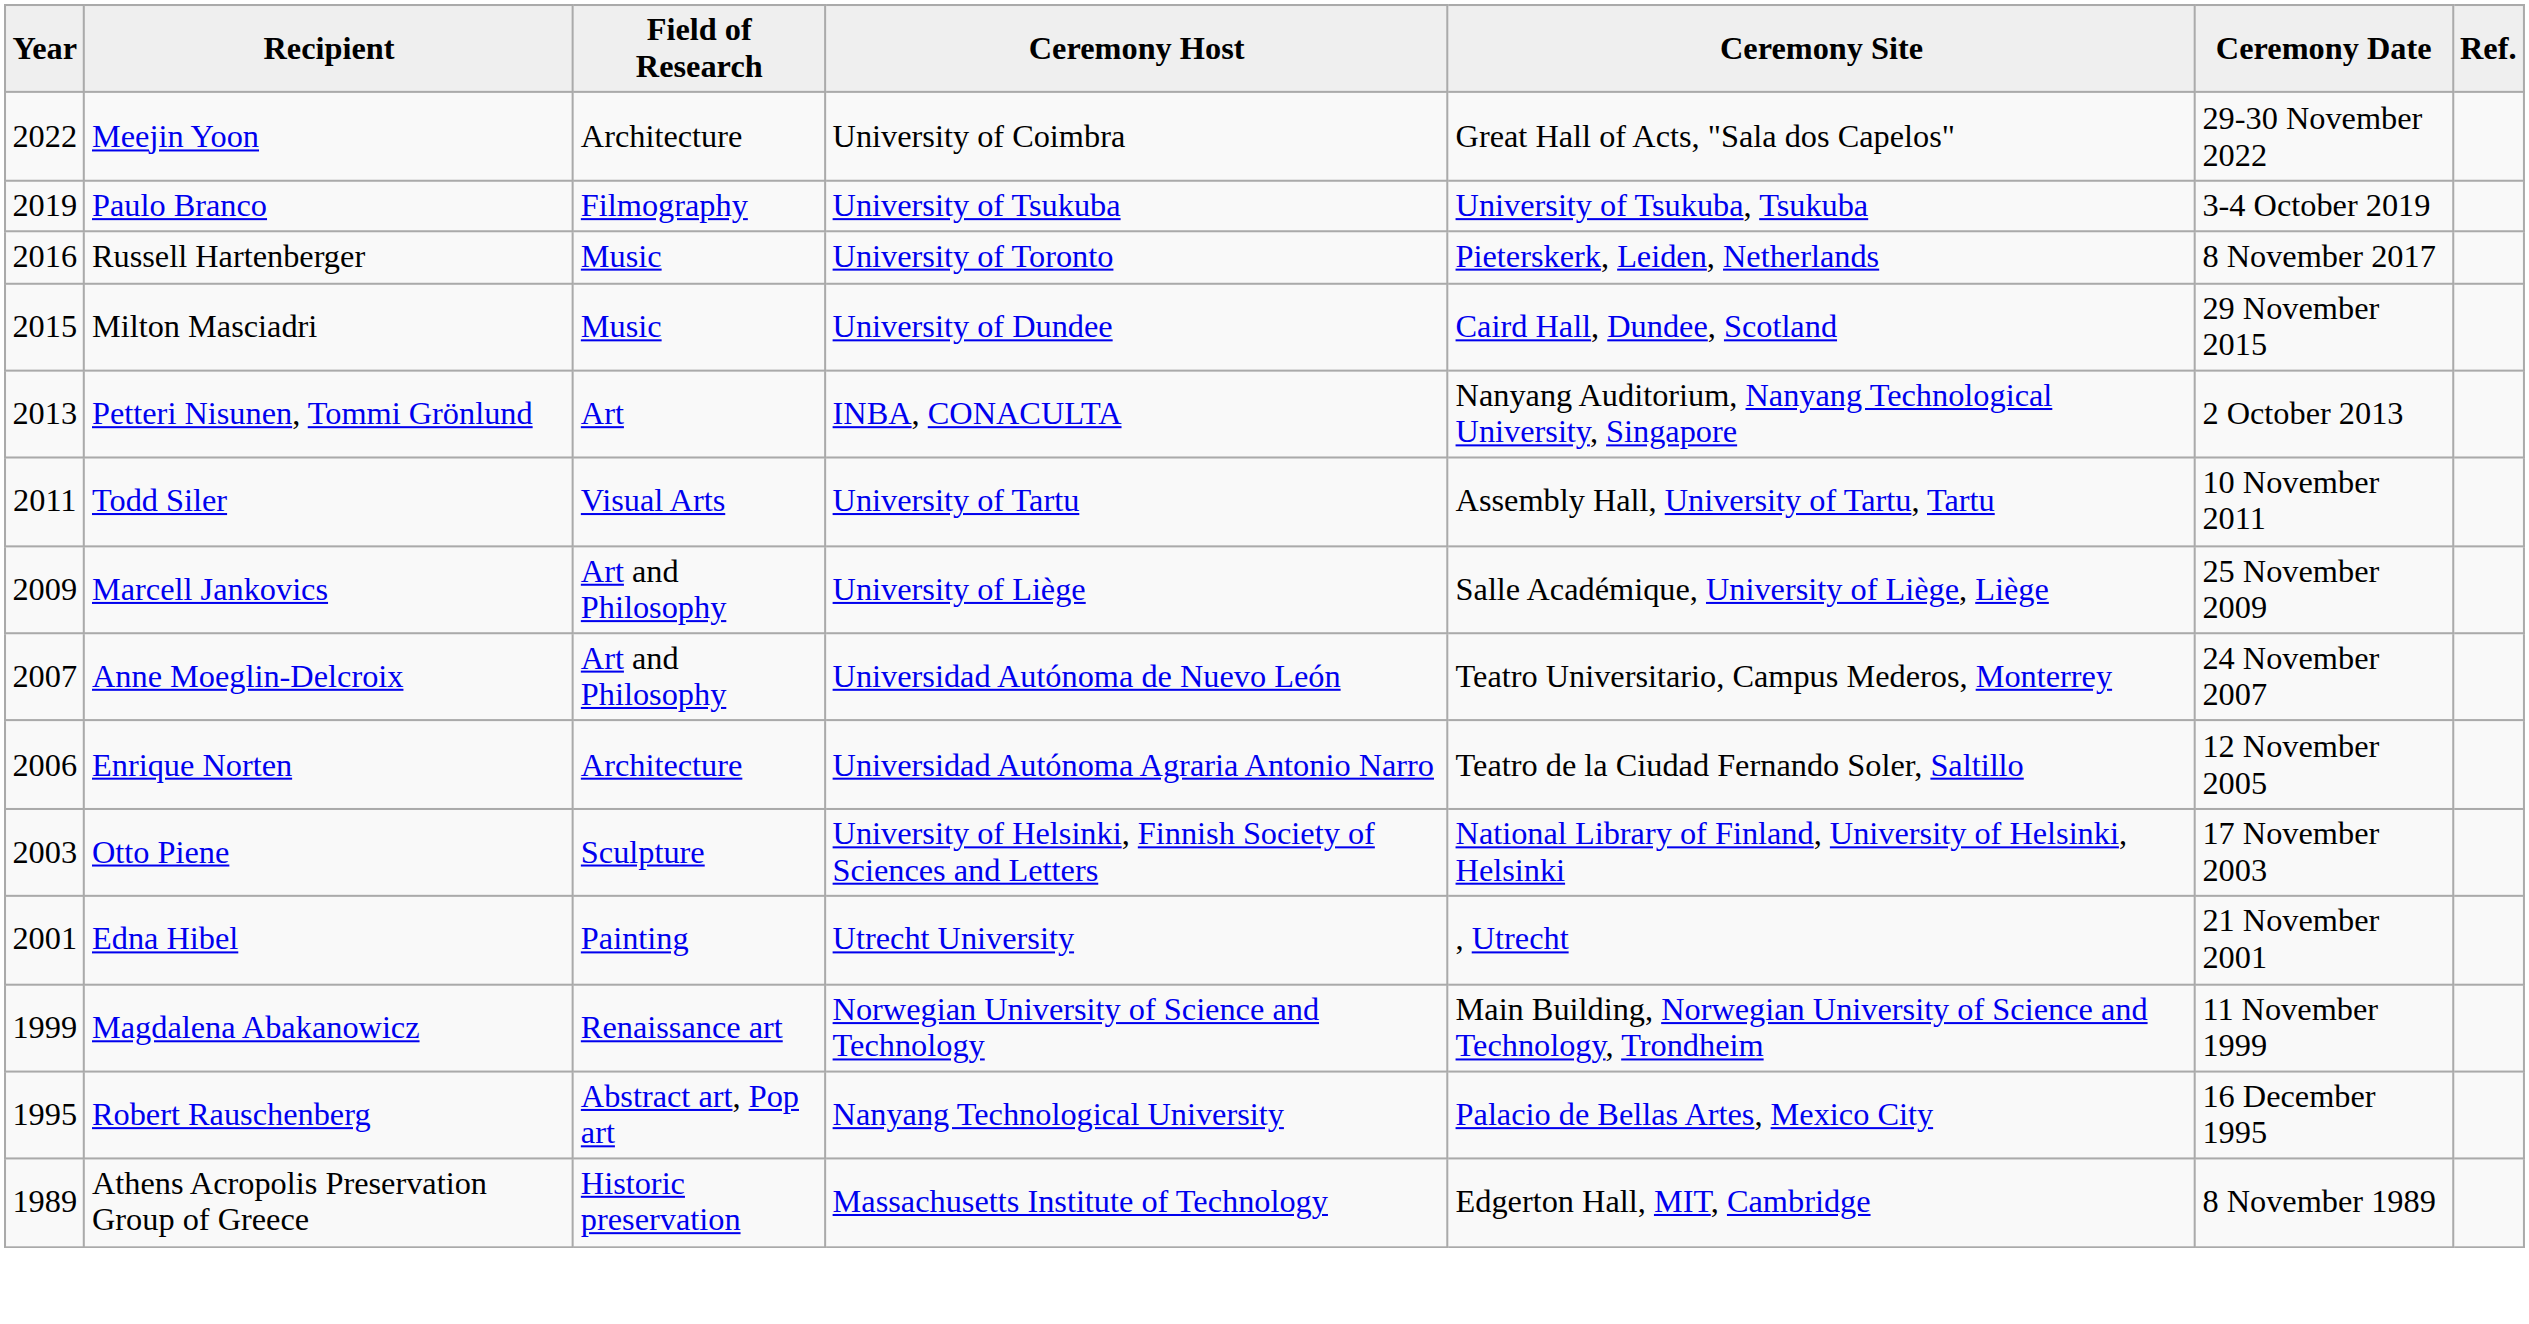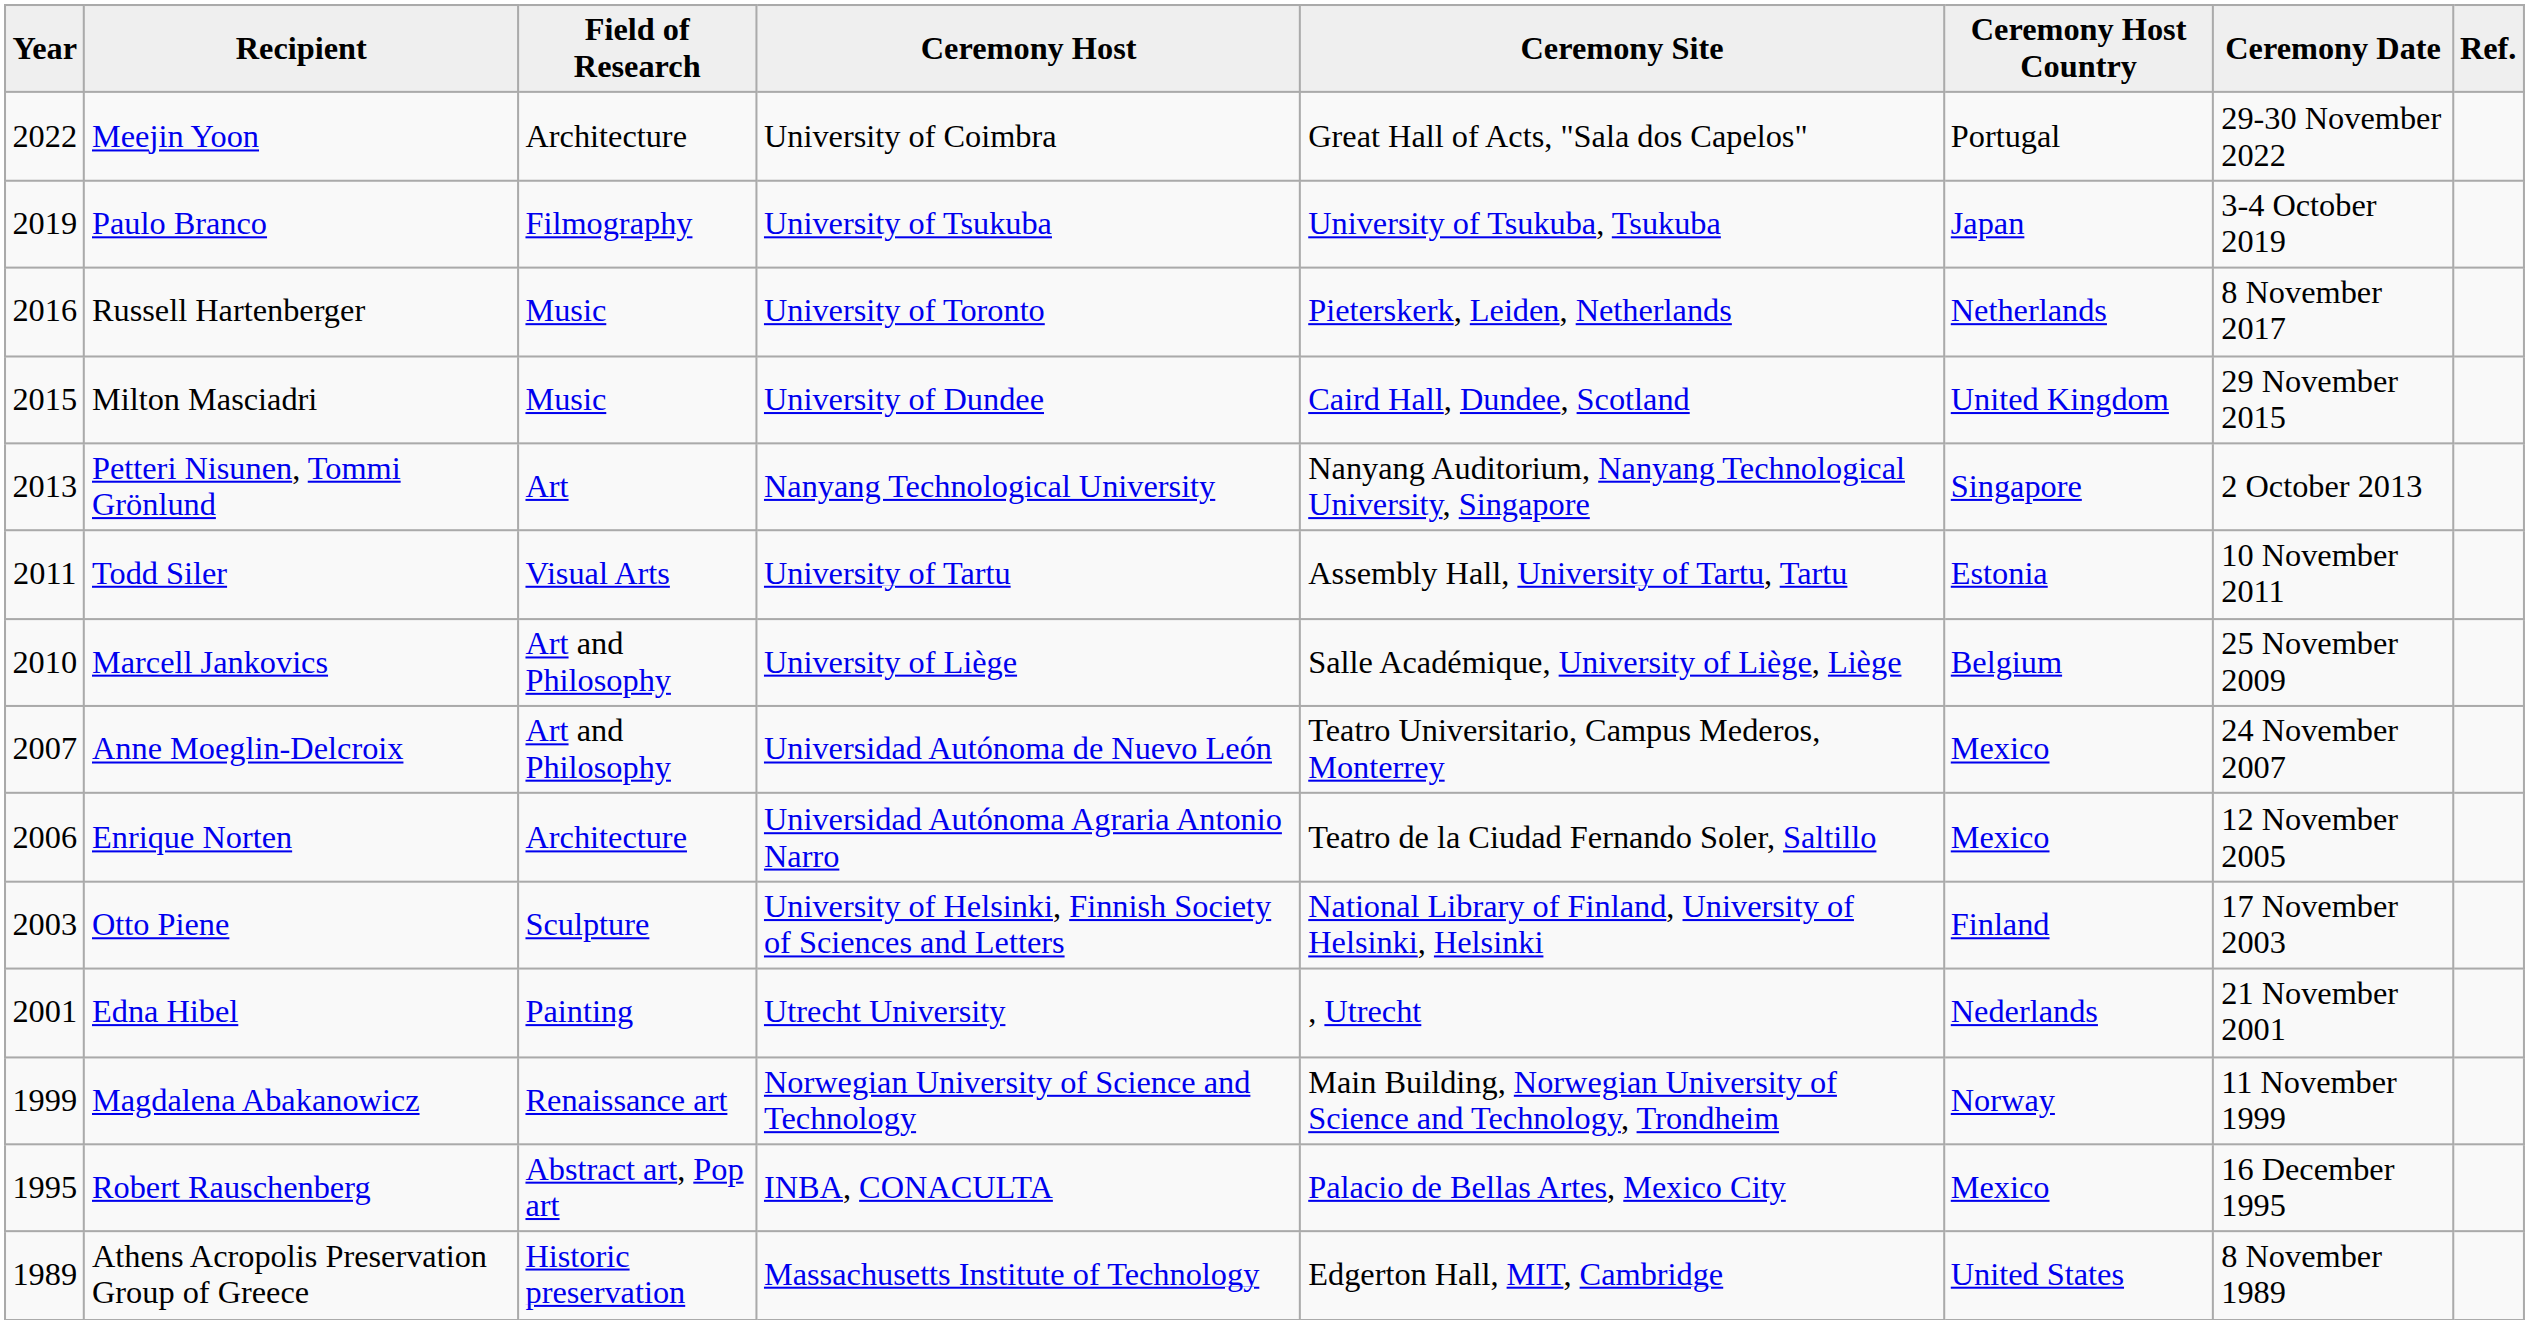 <table class="wikitable sortable">
 <tr>
 <th style="background:#efefef;">Year</th>
 <th style="background:#efefef;">Recipient</th>
 <th style="background:#efefef;">Field of Research</th>
 <th style="background:#efefef;">Ceremony Host</th>
 <th style="background:#efefef;">Ceremony Site</th>
+<th style="background:#efefef;">Ceremony Host Country</th>
 <th style="background:#efefef;">Ceremony Date</th>
 <th style="background:#efefef;" class="unsortable">Ref.</th>
 </tr>
 <tr>
 <td style="text-align:center;">2022</td>
 <td><a href='#'>Meejin Yoon</a></td>
 <td>Architecture</td>
 <td>University of Coimbra</td>
 <td>Great Hall of Acts, "Sala dos Capelos"</td>
+<td> Portugal</td>
 <td>29-30 November 2022</td>
 <td></td>
 </tr>
 <tr>
 <td style="text-align:center;">2019</td>
 <td><a href='#'>Paulo Branco</a></td>
 <td><a href='#'>Filmography</a></td>
 <td><a href='#'>University of Tsukuba</a></td>
 <td><a href='#'>University of Tsukuba</a>, <a href='#'>Tsukuba</a></td>
+<td> <a href='#'>Japan</a></td>
 <td>3-4 October 2019</td>
 <td></td>
 </tr>
 <tr>
 <td style="text-align:center;">2016</td>
 <td>Russell Hartenberger</td>
 <td><a href='#'>Music</a></td>
 <td><a href='#'>University of Toronto</a></td>
 <td><a href='#'>Pieterskerk</a>, <a href='#'>Leiden</a>, <a href='#'>Netherlands</a></td>
+<td> <a href='#'>Netherlands</a></td>
 <td>8 November 2017</td>
 <td></td>
 </tr>
 <tr>
 <td style="text-align:center;">2015</td>
 <td>Milton Masciadri</td>
 <td><a href='#'>Music</a></td>
 <td><a href='#'>University of Dundee</a></td>
 <td><a href='#'>Caird Hall</a>, <a href='#'>Dundee</a>, <a href='#'>Scotland</a></td>
+<td> <a href='#'>United Kingdom</a></td>
 <td>29 November 2015</td>
 <td></td>
 </tr>
 <tr>
 <td style="text-align:center;">2013</td>
 <td><a href='#'>Petteri Nisunen</a>, <a href='#'>Tommi Grönlund</a></td>
 <td><a href='#'>Art</a></td>
-<td><a href='#'>INBA</a>, <a href='#'>CONACULTA</a></td>
+<td><a href='#'>Nanyang Technological University</a></td>
 <td>Nanyang Auditorium, <a href='#'>Nanyang Technological University</a>, <a href='#'>Singapore</a></td>
+<td> <a href='#'>Singapore</a></td>
 <td>2 October 2013</td>
 <td></td>
 </tr>
 <tr>
 <td style="text-align:center;">2011</td>
 <td><a href='#'>Todd Siler</a></td>
 <td><a href='#'>Visual Arts</a></td>
 <td><a href='#'>University of Tartu</a></td>
 <td>Assembly Hall, <a href='#'>University of Tartu</a>, <a href='#'>Tartu</a></td>
+<td> <a href='#'>Estonia</a></td>
 <td>10 November 2011</td>
 <td></td>
 </tr>
 <tr>
-<td style="text-align:center;">2009</td>
+<td style="text-align:center;">2010</td>
 <td><a href='#'>Marcell Jankovics</a></td>
 <td><a href='#'>Art</a> and <a href='#'>Philosophy</a></td>
 <td><a href='#'>University of Liège</a></td>
 <td>Salle Académique, <a href='#'>University of Liège</a>, <a href='#'>Liège</a></td>
+<td> <a href='#'>Belgium</a></td>
 <td>25 November 2009</td>
 <td></td>
 </tr>
 <tr>
 <td style="text-align:center;">2007</td>
 <td><a href='#'>Anne Moeglin-Delcroix</a></td>
 <td><a href='#'>Art</a> and <a href='#'>Philosophy</a></td>
 <td><a href='#'>Universidad Autónoma de Nuevo León</a></td>
 <td>Teatro Universitario, Campus Mederos, <a href='#'>Monterrey</a></td>
+<td> <a href='#'>Mexico</a></td>
 <td>24 November 2007</td>
 <td></td>
 </tr>
 <tr>
 <td style="text-align:center;">2006</td>
 <td><a href='#'>Enrique Norten</a></td>
 <td><a href='#'>Architecture</a></td>
 <td><a href='#'>Universidad Autónoma Agraria Antonio Narro</a></td>
 <td>Teatro de la Ciudad Fernando Soler, <a href='#'>Saltillo</a></td>
+<td> <a href='#'>Mexico</a></td>
 <td>12 November 2005</td>
 <td></td>
 </tr>
 <tr>
 <td style="text-align:center;">2003</td>
 <td><a href='#'>Otto Piene</a></td>
 <td><a href='#'>Sculpture</a></td>
 <td><a href='#'>University of Helsinki</a>, <a href='#'>Finnish Society of Sciences and Letters</a></td>
 <td><a href='#'>National Library of Finland</a>, <a href='#'>University of Helsinki</a>, <a href='#'>Helsinki</a></td>
+<td> <a href='#'>Finland</a></td>
 <td>17 November 2003</td>
 <td></td>
 </tr>
 <tr>
 <td style="text-align:center;">2001</td>
 <td><a href='#'>Edna Hibel</a></td>
 <td><a href='#'>Painting</a></td>
 <td><a href='#'>Utrecht University</a></td>
 <td>, <a href='#'>Utrecht</a></td>
+<td> <a href='#'>Nederlands</a></td>
 <td>21 November 2001</td>
 <td></td>
 </tr>
 <tr>
 <td style="text-align:center;">1999</td>
 <td><a href='#'>Magdalena Abakanowicz</a></td>
 <td><a href='#'>Renaissance art</a></td>
 <td><a href='#'>Norwegian University of Science and Technology</a></td>
 <td>Main Building, <a href='#'>Norwegian University of Science and Technology</a>, <a href='#'>Trondheim</a></td>
+<td> <a href='#'>Norway</a></td>
 <td>11 November 1999</td>
 <td></td>
 </tr>
 <tr>
 <td style="text-align:center;">1995</td>
 <td><a href='#'>Robert Rauschenberg</a></td>
 <td><a href='#'>Abstract art</a>, <a href='#'>Pop art</a></td>
-<td><a href='#'>Nanyang Technological University</a></td>
+<td><a href='#'>INBA</a>, <a href='#'>CONACULTA</a></td>
 <td><a href='#'>Palacio de Bellas Artes</a>, <a href='#'>Mexico City</a></td>
+<td> <a href='#'>Mexico</a></td>
 <td>16 December 1995</td>
 <td></td>
 </tr>
 <tr>
 <td style="text-align:center;">1989</td>
 <td>Athens Acropolis Preservation Group of Greece</td>
 <td><a href='#'>Historic preservation</a></td>
 <td><a href='#'>Massachusetts Institute of Technology</a></td>
 <td>Edgerton Hall, <a href='#'>MIT</a>, <a href='#'>Cambridge</a></td>
+<td> <a href='#'>United States</a></td>
 <td>8 November 1989</td>
 <td></td>
 </tr>
 </table>
